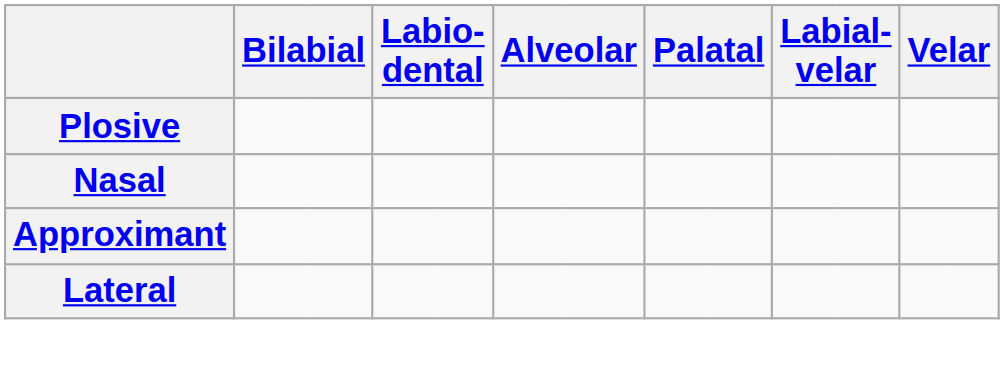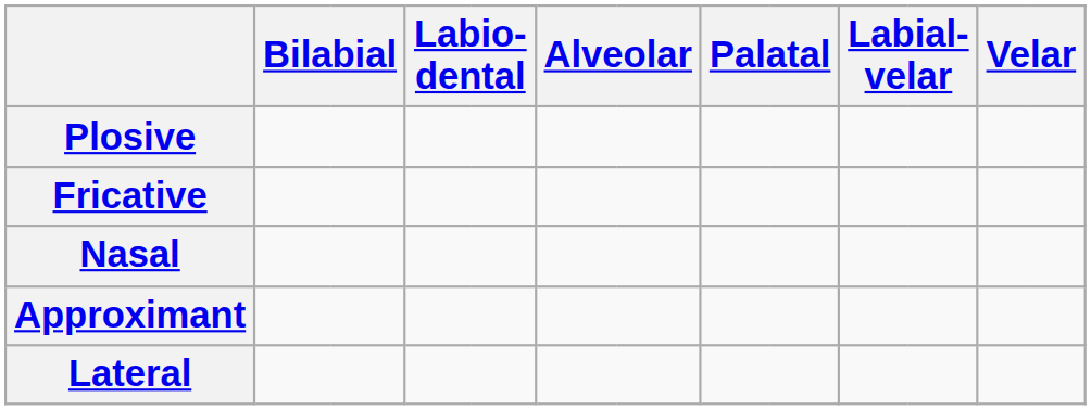 <table class="wikitable" style="text-align: center;">
 <tr>
 <th> </th>
 <th colspan="2"><a href='#'>Bilabial</a></th>
 <th colspan="2"><a href='#'>Labio-<br>dental</a></th>
 <th colspan="2"><a href='#'>Alveolar</a></th>
 <th colspan="2"><a href='#'>Palatal</a></th>
 <th colspan="2"><a href='#'>Labial-<br>velar</a></th>
 <th colspan="2"><a href='#'>Velar</a></th>
 </tr>
 <tr>
 <th><a href='#'>Plosive</a></th>
 <td style="border-right-width: 0;"> </td>
 <td style="border-left-width: 0;"></td>
 <td style="border-right-width: 0;"> </td>
 <td style="border-left-width: 0;"> </td>
 <td style="border-right-width: 0;"></td>
 <td style="border-left-width: 0;"></td>
 <td style="border-right-width: 0;"></td>
 <td style="border-left-width: 0;"></td>
 <td style="border-right-width: 0;"> </td>
 <td style="border-left-width: 0;"> </td>
 <td style="border-right-width: 0;"></td>
+<td style="border-left-width: 0;"></td>
+</tr>
+<tr>
+<th><a href='#'>Fricative</a></th>
+<td style="border-right-width: 0;"> </td>
+<td style="border-left-width: 0;"> </td>
+<td style="border-right-width: 0;"></td>
+<td style="border-left-width: 0;"></td>
+<td style="border-right-width: 0;"></td>
+<td style="border-left-width: 0;"></td>
+<td style="border-right-width: 0;"> </td>
+<td style="border-left-width: 0;"> </td>
+<td style="border-right-width: 0;"> </td>
+<td style="border-left-width: 0;"> </td>
+<td style="border-right-width: 0;"> </td>
 <td style="border-left-width: 0;"></td>
 </tr>
 <tr>
 <th><a href='#'>Nasal</a></th>
 <td style="border-right-width: 0;"> </td>
 <td style="border-left-width: 0;"></td>
 <td style="border-right-width: 0;"> </td>
 <td style="border-left-width: 0;"> </td>
 <td style="border-right-width: 0;"> </td>
 <td style="border-left-width: 0;"></td>
 <td style="border-right-width: 0;"> </td>
 <td style="border-left-width: 0;"></td>
 <td style="border-right-width: 0;"> </td>
 <td style="border-left-width: 0;"> </td>
 <td style="border-right-width: 0;"> </td>
 <td style="border-left-width: 0;"></td>
 </tr>
 <tr>
 <th><a href='#'>Approximant</a></th>
 <td style="border-right-width: 0;"> </td>
 <td style="border-left-width: 0;"> </td>
 <td style="border-right-width: 0;"> </td>
 <td style="border-left-width: 0;"> </td>
 <td style="border-right-width: 0;"> </td>
 <td style="border-left-width: 0;"> </td>
 <td style="border-right-width: 0;"> </td>
 <td style="border-left-width: 0;"></td>
 <td style="border-right-width: 0;"> </td>
 <td style="border-left-width: 0;"></td>
 <td style="border-right-width: 0;"> </td>
 <td style="border-left-width: 0;"> </td>
 </tr>
 <tr>
 <th><a href='#'>Lateral</a></th>
 <td style="border-right-width: 0;"> </td>
 <td style="border-left-width: 0;"> </td>
 <td style="border-right-width: 0;"> </td>
 <td style="border-left-width: 0;"> </td>
 <td style="border-right-width: 0;"> </td>
 <td style="border-left-width: 0;"></td>
 <td style="border-right-width: 0;"> </td>
 <td style="border-left-width: 0;"> </td>
 <td style="border-right-width: 0;"> </td>
 <td style="border-left-width: 0;"> </td>
 <td style="border-right-width: 0;"> </td>
 <td style="border-left-width: 0;"> </td>
 </tr>
 </table>
